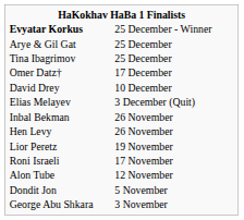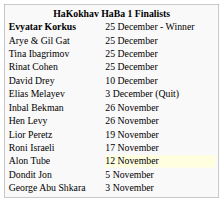 <table class="infobox" style="width:22em">
 <tr>
 <th colspan=2 style="text-align:center">HaKokhav HaBa 1 Finalists<br></th>
 </tr>
 <tr>
 <td><strong>Evyatar Korkus</strong></td>
 <td>25 December - Winner</td>
 </tr>
 <tr>
 <td>Arye & Gil Gat</td>
 <td>25 December</td>
 </tr>
 <tr>
 <td>Tina Ibagrimov</td>
 <td>25 December</td>
 </tr>
 <tr>
-<td>Omer Datz†</td>
-<td>17 December</td>
+<td>Rinat Cohen</td>
+<td>25 December</td>
 </tr>
 <tr>
 <td>David Drey</td>
 <td>10 December</td>
 </tr>
 <tr>
 <td>Elias Melayev</td>
 <td>3 December (Quit)</td>
 </tr>
 <tr>
 <td>Inbal Bekman</td>
 <td>26 November</td>
 </tr>
 <tr>
 <td>Hen Levy</td>
 <td>26 November</td>
 </tr>
 <tr>
 <td>Lior Peretz</td>
 <td>19 November</td>
 </tr>
 <tr>
 <td>Roni Israeli</td>
 <td>17 November</td>
 </tr>
 <tr>
 <td>Alon Tube</td>
-<td>12 November</td>
+<td style="background: lightyellow;">12 November</td>
 </tr>
 <tr>
 <td>Dondit Jon</td>
 <td>5 November</td>
 </tr>
 <tr>
 <td>George Abu Shkara</td>
 <td>3 November</td>
 </tr>
 </table>
